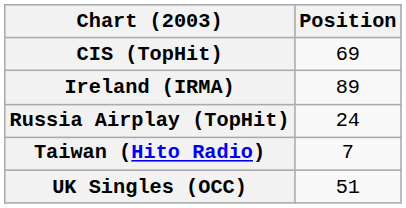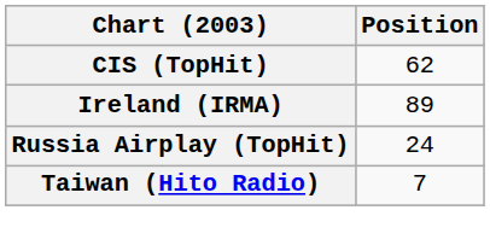 <table class="wikitable sortable plainrowheaders" style="text-align:center">
 <tr>
 <th>Chart (2003)</th>
 <th>Position</th>
 </tr>
 <tr>
 <th scope="row">CIS (TopHit)</th>
-<td>69</td>
+<td>62</td>
 </tr>
 <tr>
 <th scope="row">Ireland (IRMA)</th>
 <td>89</td>
 </tr>
 <tr>
 <th scope="row">Russia Airplay (TopHit)</th>
 <td>24</td>
 </tr>
 <tr>
 <th scope="row">Taiwan (<a href='#'>Hito Radio</a>)</th>
 <td>7</td>
 </tr>
-<tr>
-<th scope="row">UK Singles (OCC)</th>
-<td>51</td>
-</tr>
 </table>
